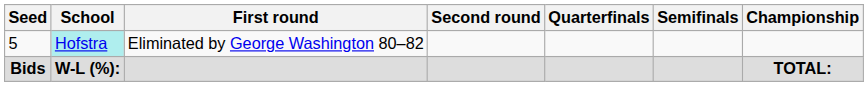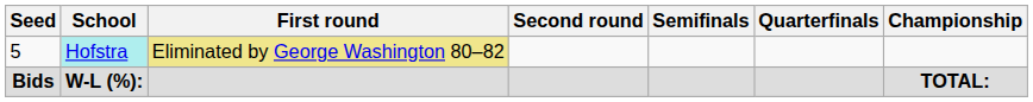 <table class="sortable wikitable" style="white-space:nowrap; font-size:90%;">
 <tr>
 <th>Seed</th>
 <th>School</th>
 <th>First round</th>
 <th>Second round</th>
+<th>Semifinals</th>
 <th>Quarterfinals</th>
-<th>Semifinals</th>
 <th>Championship</th>
 </tr>
 <tr>
 <td>5</td>
 <td style="background: paleturquoise;"><a href='#'>Hofstra</a></td>
-<td>Eliminated by <a href='#'>George Washington</a> 80–82</td>
+<td style="background: khaki;">Eliminated by <a href='#'>George Washington</a> 80–82</td>
 <td></td>
 <td></td>
 <td></td>
 <td></td>
 </tr>
 <tr class="sortbottom"  style="text-align:center; background:#ddd;">
 <td><strong> Bids</strong></td>
 <td><strong>W-L (%):</strong></td>
 <td></td>
 <td></td>
 <td></td>
 <td></td>
 <td><strong>TOTAL:</strong> </td>
 </tr>
 </table>
